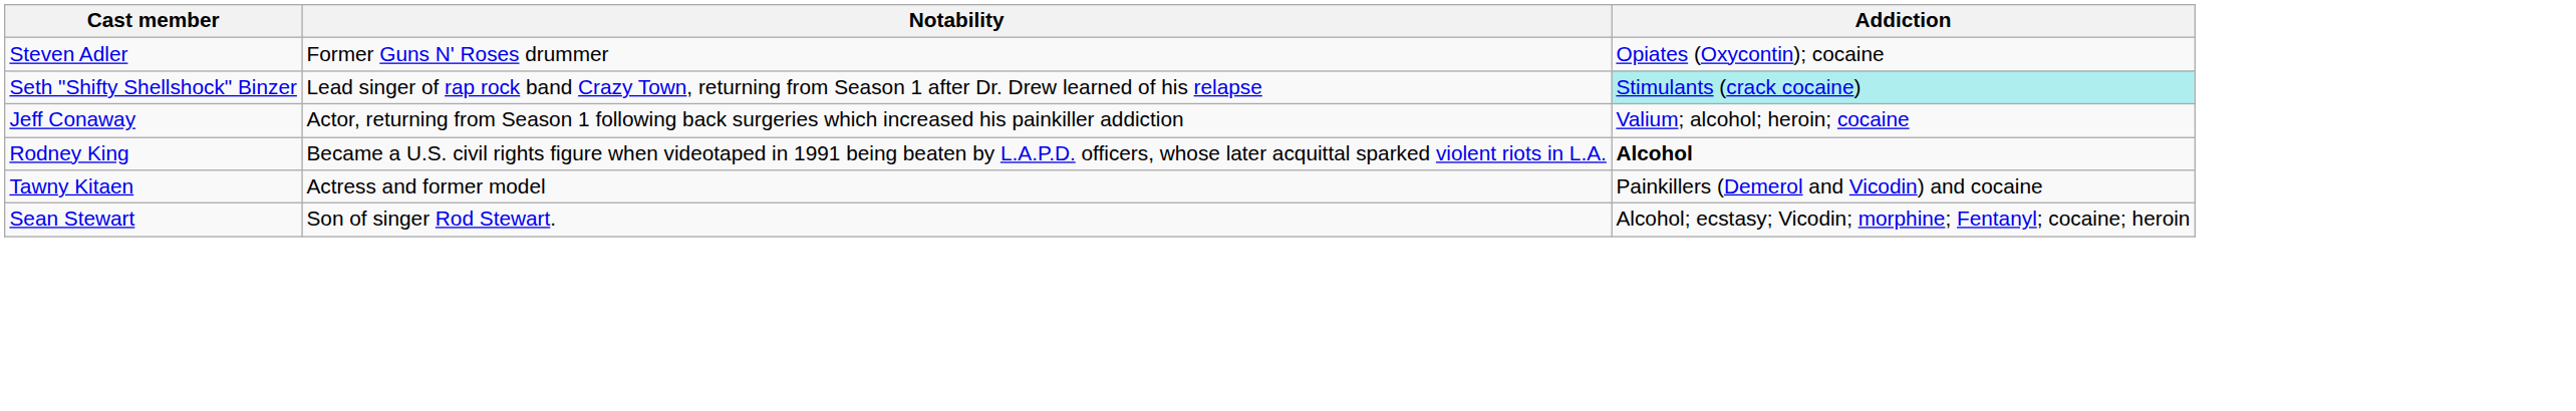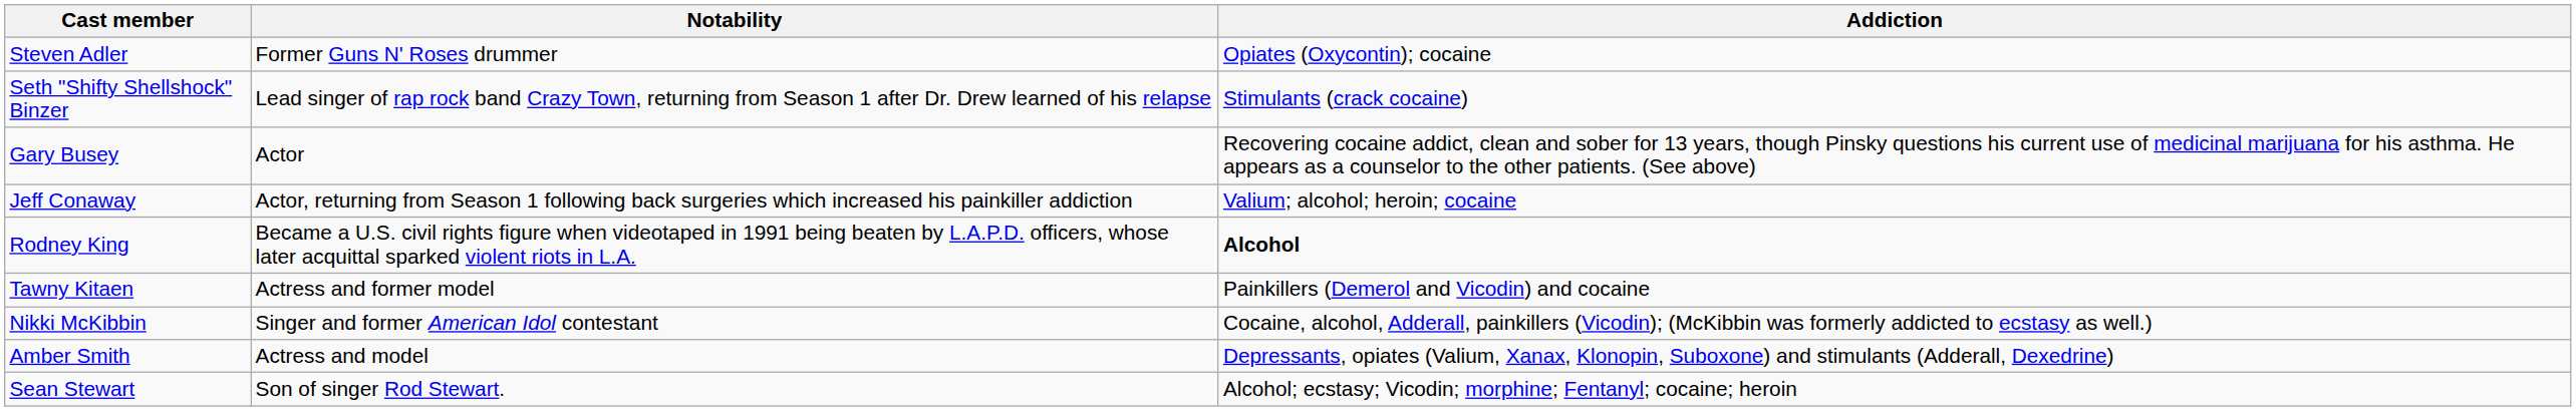 <table class="wikitable">
 <tr>
 <th>Cast member</th>
 <th>Notability</th>
 <th>Addiction</th>
 </tr>
 <tr>
 <td><a href='#'>Steven Adler</a></td>
 <td>Former <a href='#'>Guns N' Roses</a> drummer</td>
 <td><a href='#'>Opiates</a> (<a href='#'>Oxycontin</a>); cocaine</td>
 </tr>
 <tr>
 <td><a href='#'>Seth "Shifty Shellshock" Binzer</a></td>
 <td>Lead singer of <a href='#'>rap rock</a> band <a href='#'>Crazy Town</a>, returning from Season 1 after Dr. Drew learned of his <a href='#'>relapse</a></td>
-<td style="background: paleturquoise;"><a href='#'>Stimulants</a> (<a href='#'>crack cocaine</a>)</td>
+<td><a href='#'>Stimulants</a> (<a href='#'>crack cocaine</a>)</td>
+</tr>
+<tr>
+<td><a href='#'>Gary Busey</a></td>
+<td>Actor</td>
+<td>Recovering cocaine addict, clean and sober for 13 years, though Pinsky questions his current use of <a href='#'>medicinal marijuana</a> for his asthma. He appears as a counselor to the other patients. (See above)</td>
 </tr>
 <tr>
 <td><a href='#'>Jeff Conaway</a></td>
 <td>Actor, returning from Season 1 following back surgeries which increased his painkiller addiction</td>
 <td><a href='#'>Valium</a>; alcohol; heroin; <a href='#'>cocaine</a></td>
 </tr>
 <tr>
 <td><a href='#'>Rodney King</a></td>
 <td>Became a U.S. civil rights figure when videotaped in 1991 being beaten by <a href='#'>L.A.P.D.</a> officers, whose later acquittal sparked <a href='#'>violent riots in L.A.</a></td>
 <td><strong>Alcohol</strong></td>
 </tr>
 <tr>
 <td><a href='#'>Tawny Kitaen</a></td>
 <td>Actress and former model</td>
 <td>Painkillers (<a href='#'>Demerol</a> and <a href='#'>Vicodin</a>) and cocaine</td>
 </tr>
 <tr>
+<td><a href='#'>Nikki McKibbin</a></td>
+<td>Singer and former <em><a href='#'>American Idol</a></em> contestant</td>
+<td>Cocaine, alcohol, <a href='#'>Adderall</a>, painkillers (<a href='#'>Vicodin</a>); (McKibbin was formerly addicted to <a href='#'>ecstasy</a> as well.)</td>
+</tr>
+<tr>
+<td><a href='#'>Amber Smith</a></td>
+<td>Actress and model</td>
+<td><a href='#'>Depressants</a>, opiates (Valium, <a href='#'>Xanax</a>, <a href='#'>Klonopin</a>, <a href='#'>Suboxone</a>) and stimulants (Adderall, <a href='#'>Dexedrine</a>)</td>
+</tr>
+<tr>
 <td><a href='#'>Sean Stewart</a></td>
 <td>Son of singer <a href='#'>Rod Stewart</a>.</td>
 <td>Alcohol; ecstasy; Vicodin; <a href='#'>morphine</a>; <a href='#'>Fentanyl</a>; cocaine; heroin</td>
 </tr>
 </table>
